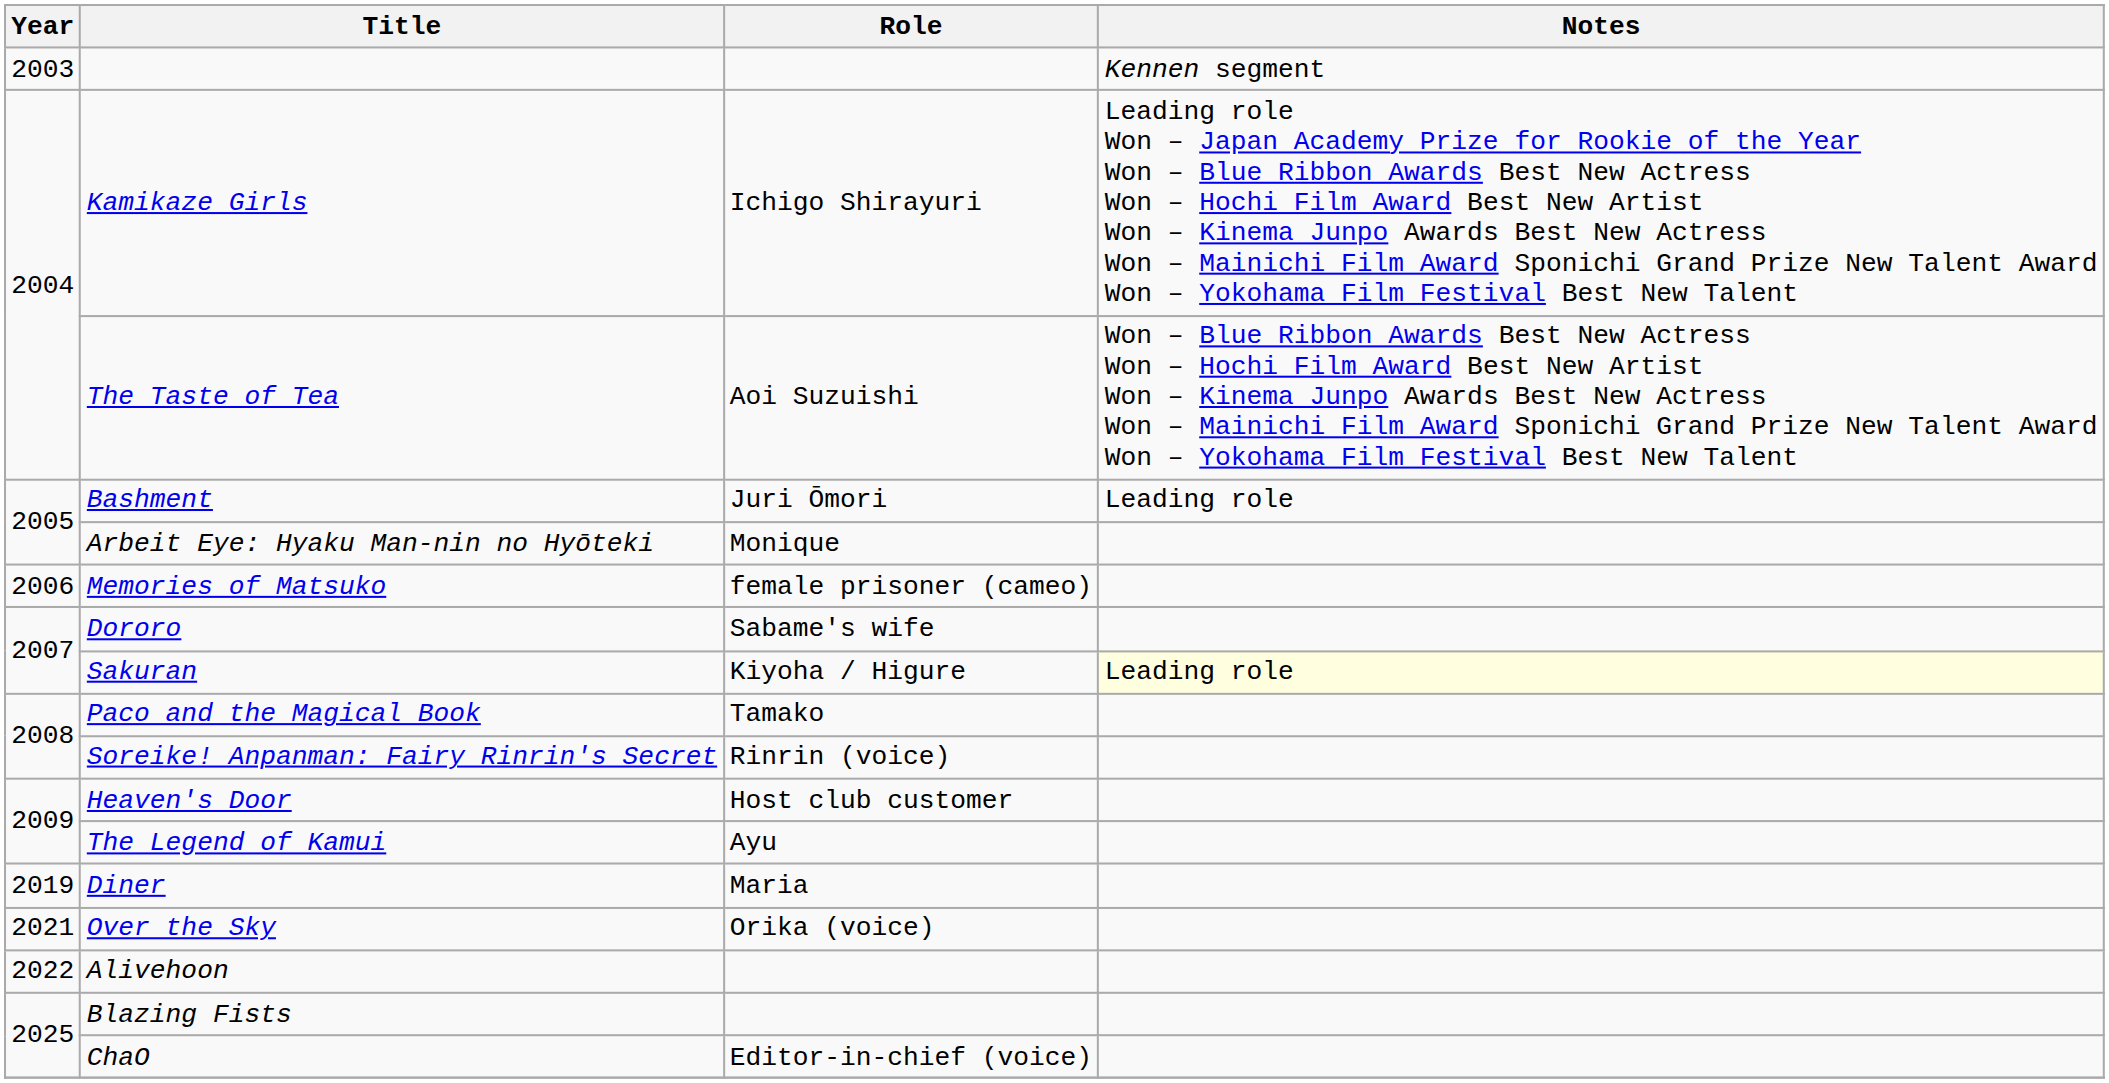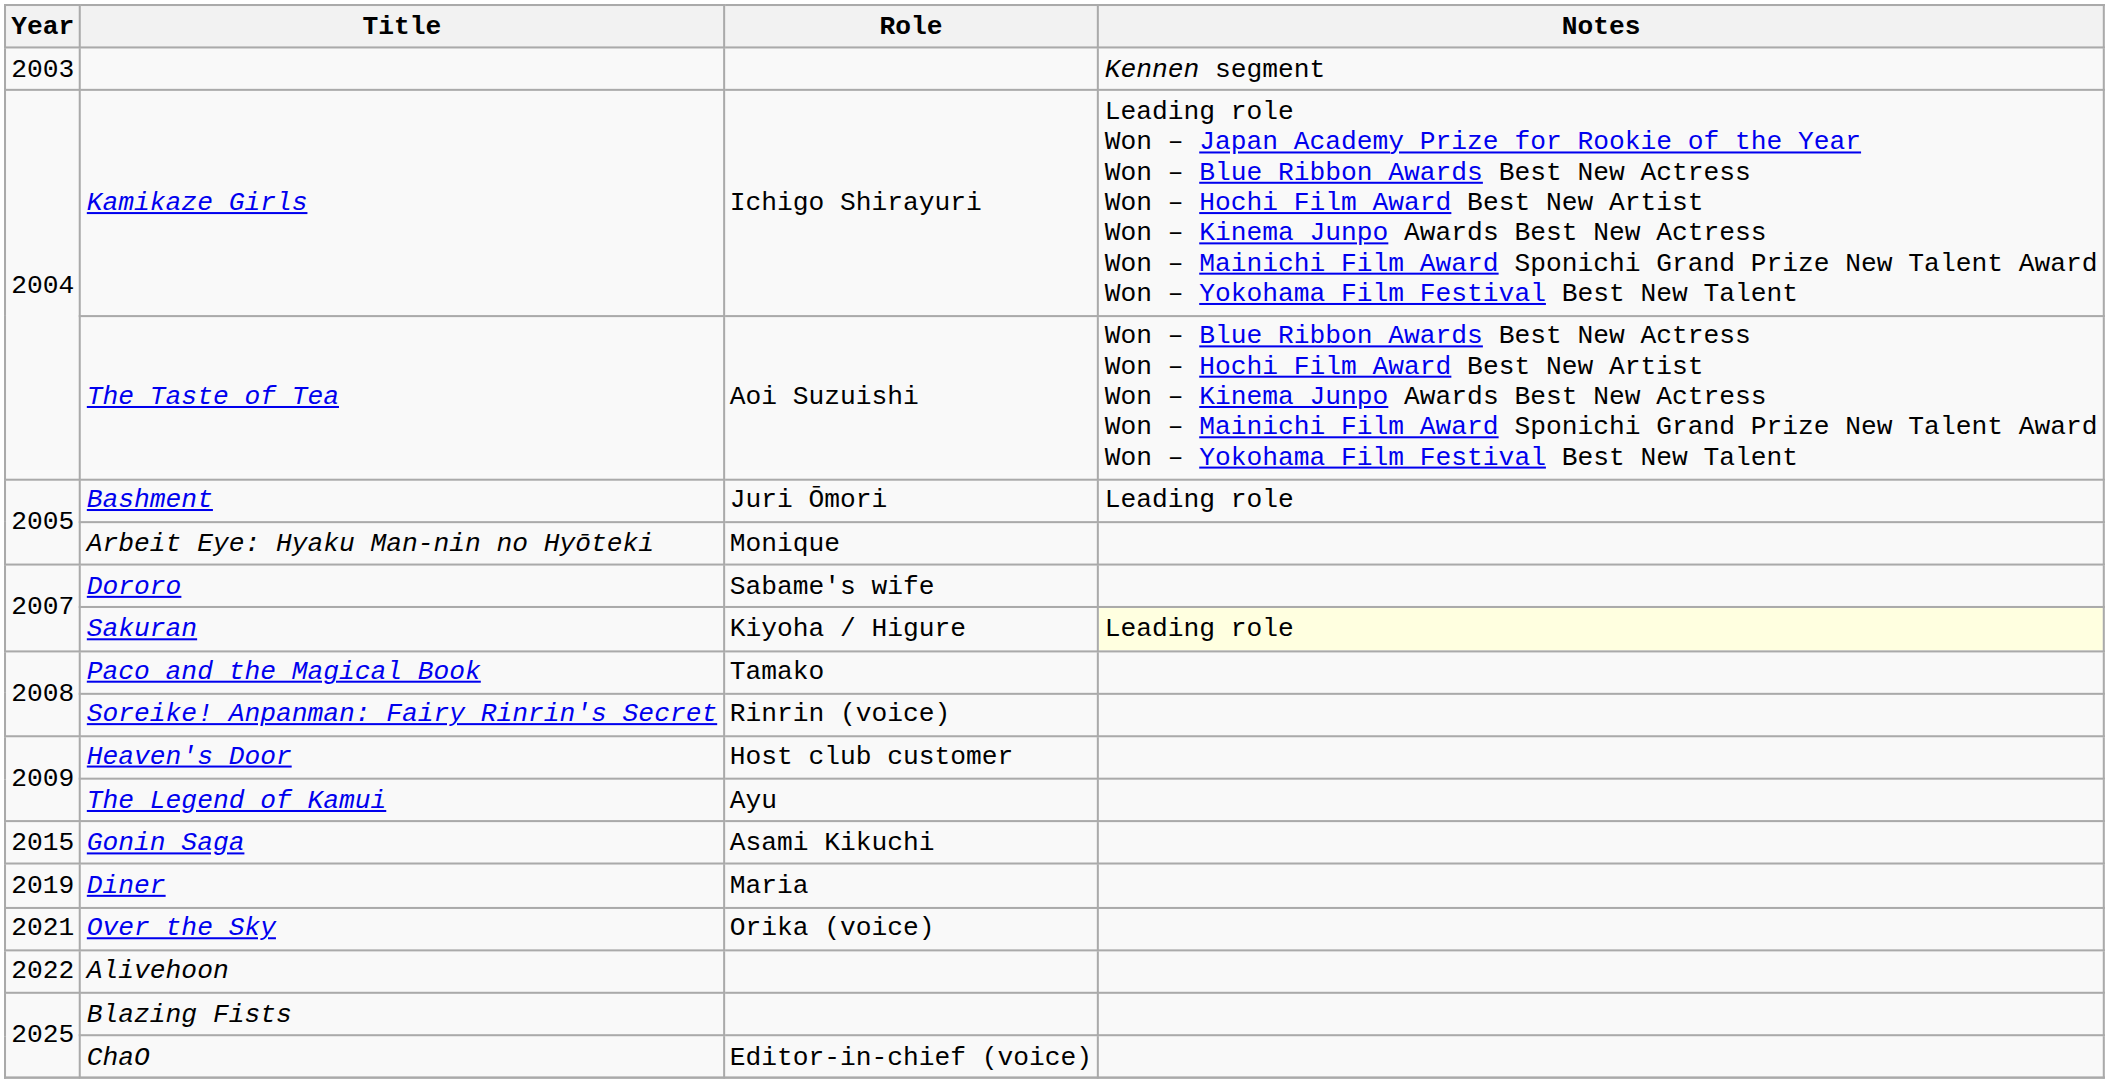 <table class="wikitable">
 <tr>
 <th>Year</th>
 <th>Title</th>
 <th>Role</th>
 <th>Notes</th>
 </tr>
 <tr>
 <td>2003</td>
 <td></td>
 <td></td>
 <td><em>Kennen</em> segment</td>
 </tr>
 <tr>
 <td rowspan=2>2004</td>
 <td><em><a href='#'>Kamikaze Girls</a></em></td>
 <td>Ichigo Shirayuri</td>
 <td>Leading role<br>Won – <a href='#'>Japan Academy Prize for Rookie of the Year</a><br>Won – <a href='#'>Blue Ribbon Awards</a> Best New Actress<br>Won – <a href='#'>Hochi Film Award</a> Best New Artist<br>Won – <a href='#'>Kinema Junpo</a> Awards Best New Actress<br>Won – <a href='#'>Mainichi Film Award</a> Sponichi Grand Prize New Talent Award<br>Won – <a href='#'>Yokohama Film Festival</a> Best New Talent</td>
 </tr>
 <tr>
 <td><em><a href='#'>The Taste of Tea</a></em></td>
 <td>Aoi Suzuishi</td>
 <td>Won – <a href='#'>Blue Ribbon Awards</a> Best New Actress<br>Won – <a href='#'>Hochi Film Award</a> Best New Artist<br>Won – <a href='#'>Kinema Junpo</a> Awards Best New Actress<br>Won – <a href='#'>Mainichi Film Award</a> Sponichi Grand Prize New Talent Award<br>Won – <a href='#'>Yokohama Film Festival</a> Best New Talent</td>
 </tr>
 <tr>
 <td rowspan=2>2005</td>
 <td><em><a href='#'>Bashment</a></em></td>
 <td>Juri Ōmori</td>
 <td>Leading role</td>
 </tr>
 <tr>
 <td><em>Arbeit Eye: Hyaku Man-nin no Hyōteki</em></td>
 <td>Monique</td>
 <td></td>
 </tr>
 <tr>
-<td>2006</td>
-<td><em><a href='#'>Memories of Matsuko</a></em></td>
-<td>female prisoner (cameo)</td>
-<td></td>
-</tr>
-<tr>
 <td rowspan=2>2007</td>
 <td><em><a href='#'>Dororo</a></em></td>
 <td>Sabame's wife</td>
 <td></td>
 </tr>
 <tr>
 <td><em><a href='#'>Sakuran</a></em></td>
 <td>Kiyoha / Higure</td>
 <td style="background: lightyellow;">Leading role</td>
 </tr>
 <tr>
 <td rowspan=2>2008</td>
 <td><em><a href='#'>Paco and the Magical Book</a></em></td>
 <td>Tamako</td>
 <td></td>
 </tr>
 <tr>
 <td><em><a href='#'>Soreike! Anpanman: Fairy Rinrin's Secret</a></em></td>
 <td>Rinrin (voice)</td>
 <td></td>
 </tr>
 <tr>
 <td rowspan=2>2009</td>
 <td><em><a href='#'>Heaven's Door</a></em></td>
 <td>Host club customer</td>
 <td></td>
 </tr>
 <tr>
 <td><em><a href='#'>The Legend of Kamui</a></em></td>
 <td>Ayu</td>
+<td></td>
+</tr>
+<tr>
+<td>2015</td>
+<td><em><a href='#'>Gonin Saga</a></em></td>
+<td>Asami Kikuchi</td>
 <td></td>
 </tr>
 <tr>
 <td>2019</td>
 <td><em><a href='#'>Diner</a></em></td>
 <td>Maria</td>
 <td></td>
 </tr>
 <tr>
 <td>2021</td>
 <td><em><a href='#'>Over the Sky</a></em></td>
 <td>Orika (voice)</td>
 <td></td>
 </tr>
 <tr>
 <td>2022</td>
 <td><em>Alivehoon</em></td>
 <td></td>
 <td></td>
 </tr>
 <tr>
 <td rowspan=2>2025</td>
 <td><em>Blazing Fists</em></td>
 <td></td>
 <td></td>
 </tr>
 <tr>
 <td><em>ChaO</em></td>
 <td>Editor-in-chief (voice)</td>
 <td></td>
 </tr>
 <tr>
 </tr>
 </table>
